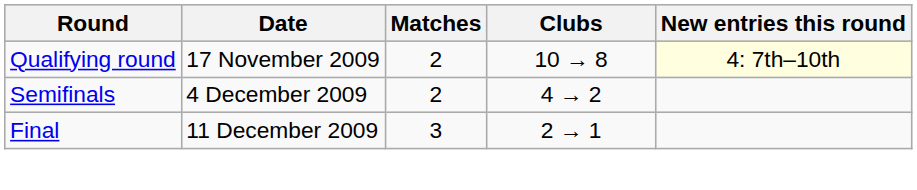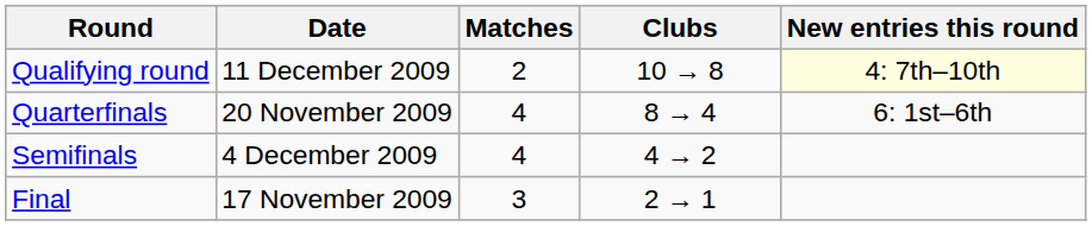 <table class="wikitable" style="font-size:90%;">
 <tr>
 <th>Round</th>
 <th>Date</th>
 <th>Matches</th>
 <th width=100>Clubs</th>
 <th>New entries this round</th>
 </tr>
 <tr>
 <td><a href='#'>Qualifying round</a></td>
-<td>17 November 2009</td>
+<td>11 December 2009</td>
 <td align=center>2</td>
 <td align=center>10 → 8</td>
 <td align=center style="background: lightyellow;">4: 7th–10th</td>
 </tr>
 <tr>
+<td><a href='#'>Quarterfinals</a></td>
+<td>20 November 2009</td>
+<td align=center>4</td>
+<td align=center>8 → 4</td>
+<td align=center>6: 1st–6th</td>
+</tr>
+<tr>
 <td><a href='#'>Semifinals</a></td>
 <td>4 December 2009</td>
-<td align=center>2</td>
+<td align=center>4</td>
 <td align=center>4 → 2</td>
 <td></td>
 </tr>
 <tr>
 <td><a href='#'>Final</a></td>
-<td>11 December 2009</td>
+<td>17 November 2009</td>
 <td align=center>3</td>
 <td align=center>2 → 1</td>
 <td></td>
 </tr>
 </table>
